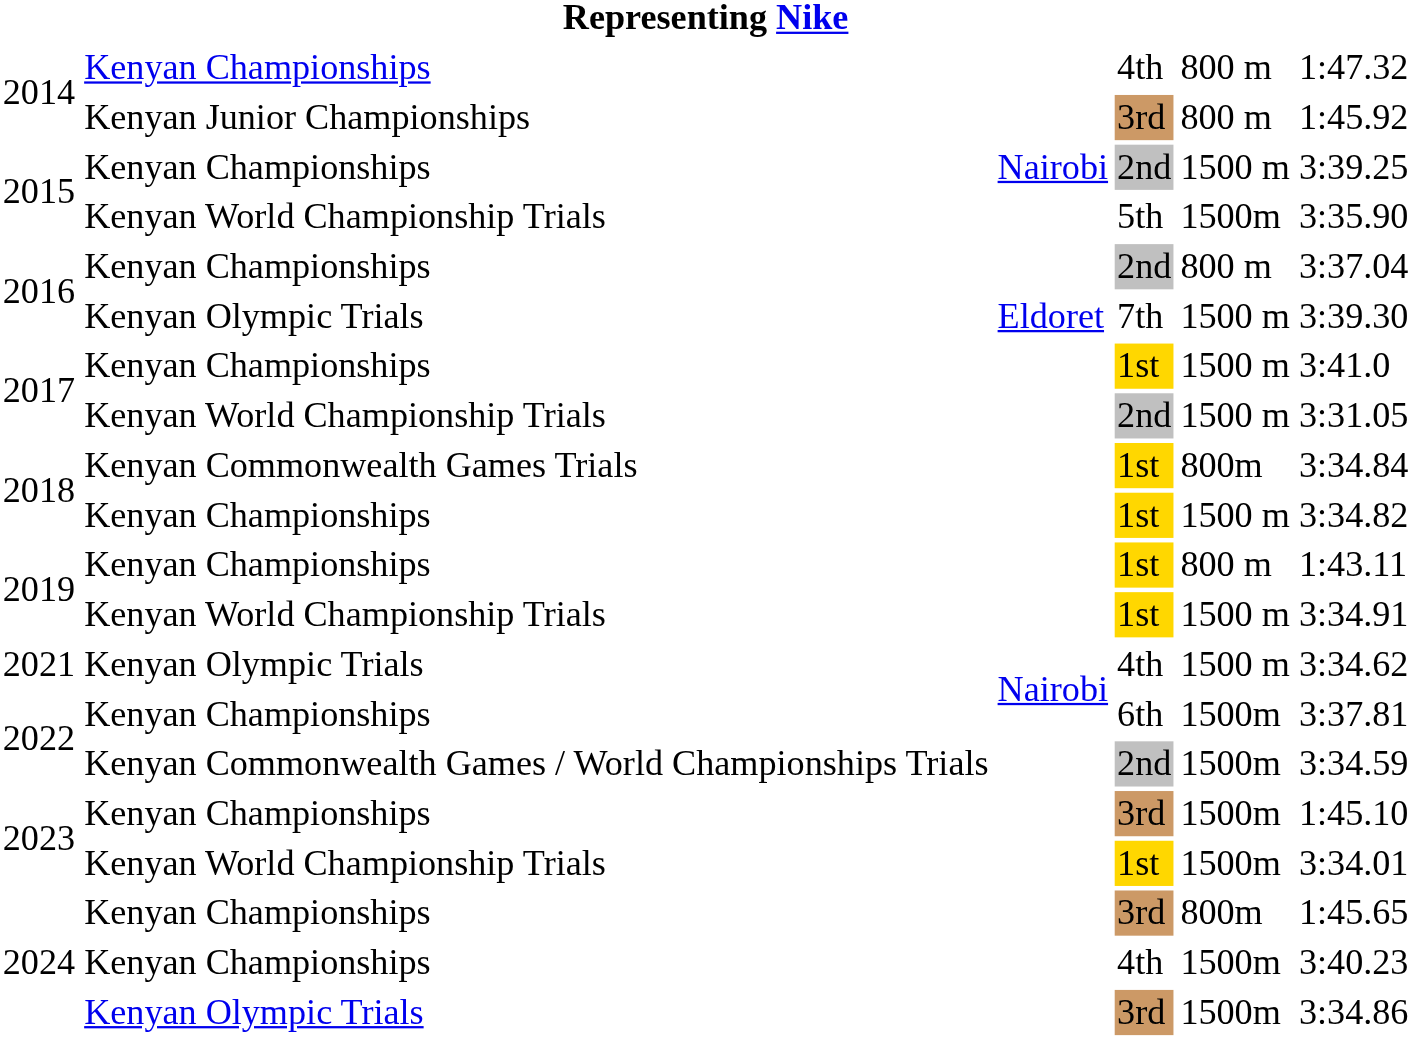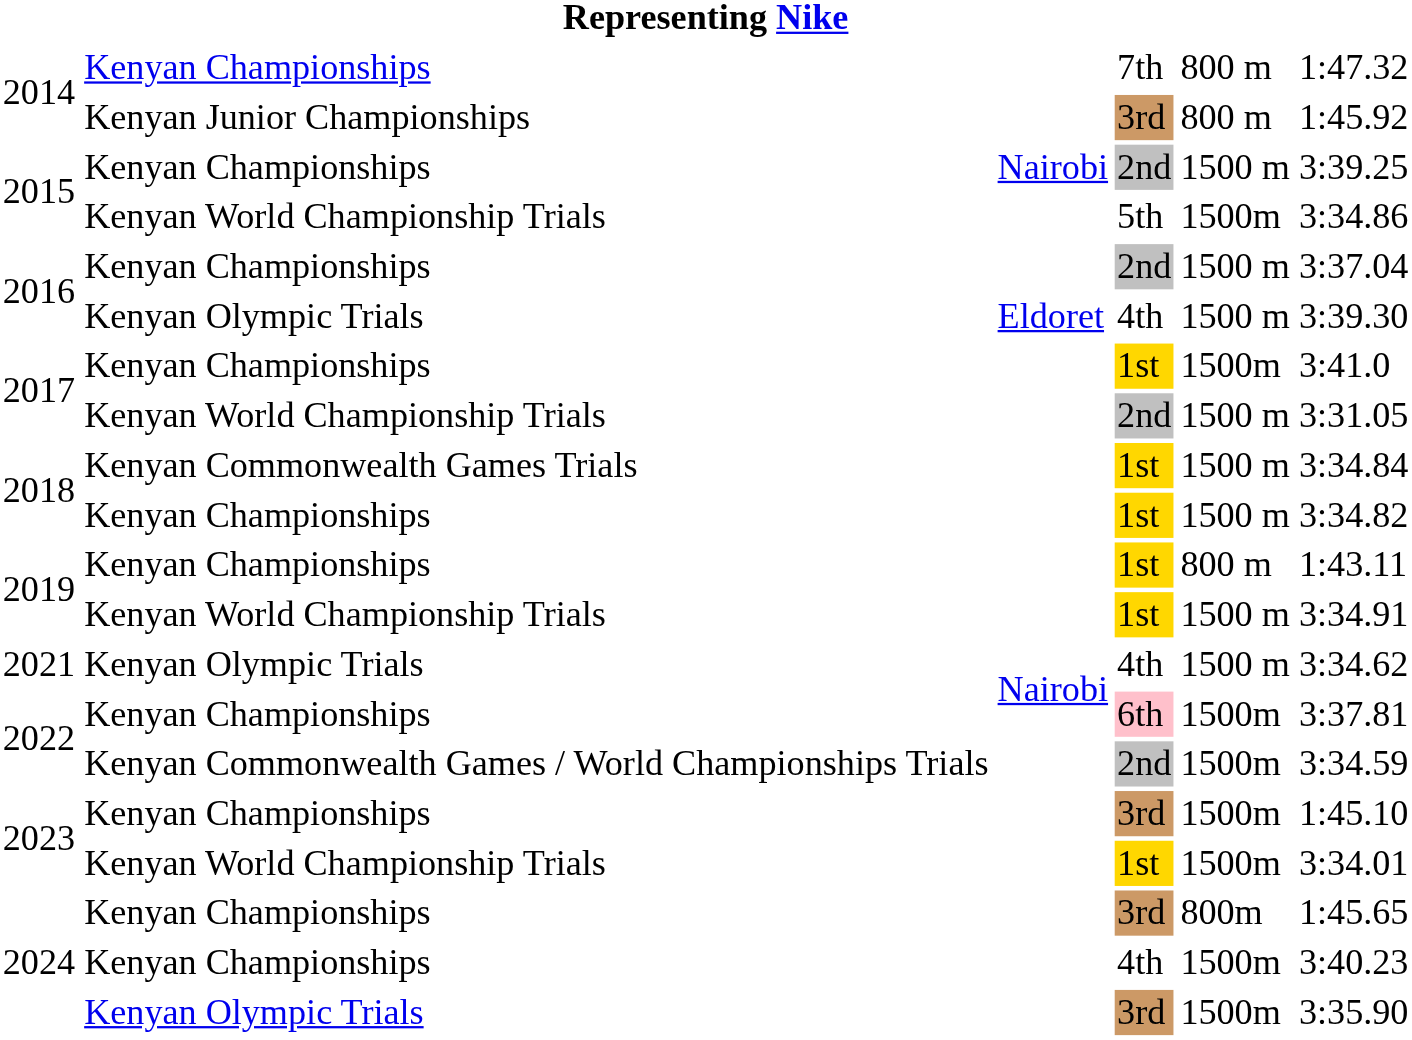 <table>
 <tr>
 <th colspan=6>Representing <a href='#'>Nike</a></th>
 </tr>
 <tr>
 <td rowspan=2>2014</td>
 <td><a href='#'>Kenyan Championships</a></td>
 <td rowspan=5><a href='#'>Nairobi</a></td>
-<td>4th</td>
+<td>7th</td>
 <td>800 m</td>
 <td>1:47.32</td>
 </tr>
 <tr>
 <td>Kenyan Junior Championships</td>
 <td bgcolor=cc9966>3rd</td>
 <td>800 m</td>
 <td>1:45.92</td>
 </tr>
 <tr>
 <td rowspan=2>2015</td>
 <td>Kenyan Championships</td>
 <td bgcolor=silver>2nd</td>
 <td>1500 m</td>
 <td>3:39.25</td>
 </tr>
 <tr>
 <td>Kenyan World Championship Trials</td>
 <td>5th</td>
 <td>1500m</td>
-<td>3:35.90</td>
+<td>3:34.86</td>
 </tr>
 <tr>
 <td rowspan="2">2016</td>
 <td>Kenyan Championships</td>
 <td bgcolor=silver>2nd</td>
-<td>800 m</td>
+<td>1500 m</td>
 <td>3:37.04</td>
 </tr>
 <tr>
 <td>Kenyan Olympic Trials</td>
 <td><a href='#'>Eldoret</a></td>
-<td>7th</td>
+<td>4th</td>
 <td>1500 m</td>
 <td>3:39.30</td>
 </tr>
 <tr>
 <td rowspan=2>2017</td>
 <td>Kenyan Championships</td>
 <td rowspan=14><a href='#'>Nairobi</a></td>
 <td bgcolor=gold>1st</td>
-<td>1500 m</td>
+<td>1500m</td>
 <td>3:41.0</td>
 </tr>
 <tr>
 <td>Kenyan World Championship Trials</td>
 <td bgcolor=silver>2nd</td>
 <td>1500 m</td>
 <td>3:31.05</td>
 </tr>
 <tr>
 <td rowspan=2>2018</td>
 <td>Kenyan Commonwealth Games Trials</td>
 <td bgcolor=gold>1st</td>
-<td>800m</td>
+<td>1500 m</td>
 <td>3:34.84</td>
 </tr>
 <tr>
 <td>Kenyan Championships</td>
 <td bgcolor=gold>1st</td>
 <td>1500 m</td>
 <td>3:34.82</td>
 </tr>
 <tr>
 <td rowspan=2>2019</td>
 <td>Kenyan Championships</td>
 <td bgcolor=gold>1st</td>
 <td>800 m</td>
 <td>1:43.11</td>
 </tr>
 <tr>
 <td>Kenyan World Championship Trials</td>
 <td bgcolor=gold>1st</td>
 <td>1500 m</td>
 <td>3:34.91</td>
 </tr>
 <tr>
 <td>2021</td>
 <td>Kenyan Olympic Trials</td>
 <td>4th</td>
 <td>1500 m</td>
 <td>3:34.62</td>
 </tr>
 <tr>
 <td rowspan=2>2022</td>
 <td>Kenyan Championships</td>
-<td>6th</td>
+<td style="background: pink;">6th</td>
 <td>1500m</td>
 <td>3:37.81</td>
 </tr>
 <tr>
 <td>Kenyan Commonwealth Games / World Championships Trials</td>
 <td bgcolor=silver>2nd</td>
 <td>1500m</td>
 <td>3:34.59</td>
 </tr>
 <tr>
 <td rowspan=2>2023</td>
 <td>Kenyan Championships</td>
 <td bgcolor=cc9966>3rd</td>
 <td>1500m</td>
 <td>1:45.10</td>
 </tr>
 <tr>
 <td>Kenyan World Championship Trials</td>
 <td bgcolor=gold>1st</td>
 <td>1500m</td>
 <td>3:34.01</td>
 </tr>
 <tr>
 <td rowspan=3>2024</td>
 <td>Kenyan Championships</td>
 <td bgcolor=cc9966>3rd</td>
 <td>800m</td>
 <td>1:45.65</td>
 </tr>
 <tr>
 <td>Kenyan Championships</td>
 <td>4th</td>
 <td>1500m</td>
 <td>3:40.23</td>
 </tr>
 <tr>
 <td><a href='#'>Kenyan Olympic Trials</a></td>
 <td bgcolor=cc9966>3rd</td>
 <td>1500m</td>
-<td>3:34.86</td>
+<td>3:35.90</td>
 </tr>
 </table>
